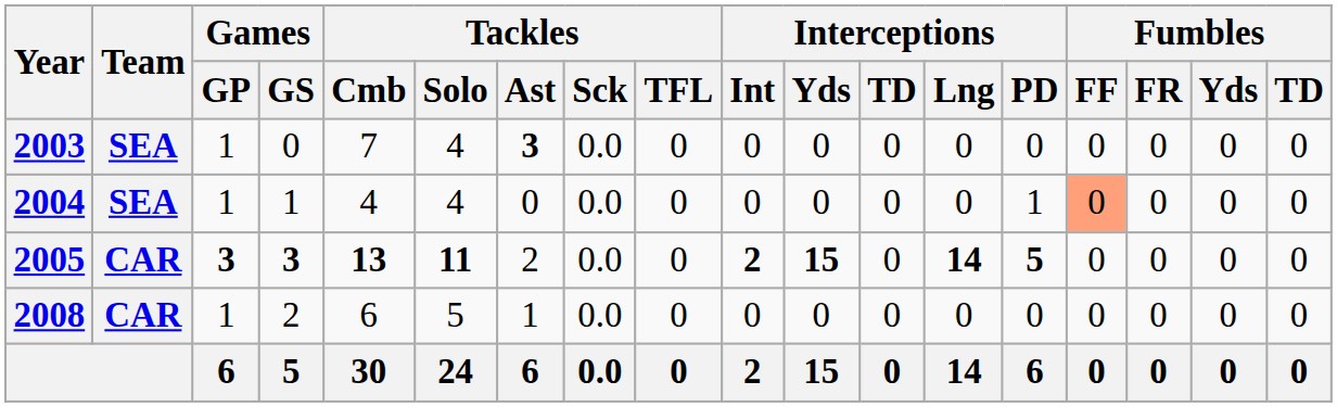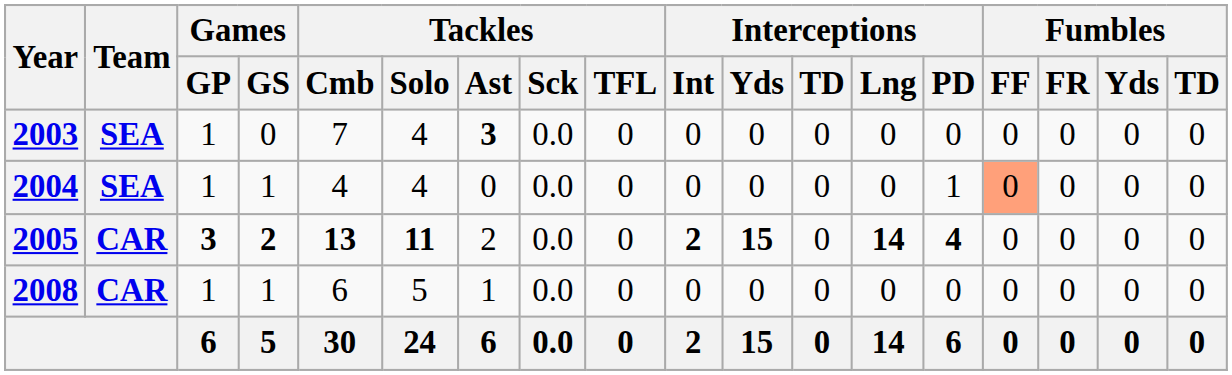 <table class="wikitable" style="text-align:center">
 <tr>
 <th rowspan="2">Year</th>
 <th rowspan="2">Team</th>
 <th colspan="2">Games</th>
 <th colspan="5">Tackles</th>
 <th colspan="5">Interceptions</th>
 <th colspan="4">Fumbles</th>
 </tr>
 <tr>
 <th>GP</th>
 <th>GS</th>
 <th>Cmb</th>
 <th>Solo</th>
 <th>Ast</th>
 <th>Sck</th>
 <th>TFL</th>
 <th>Int</th>
 <th>Yds</th>
 <th>TD</th>
 <th>Lng</th>
 <th>PD</th>
 <th>FF</th>
 <th>FR</th>
 <th>Yds</th>
 <th>TD</th>
 </tr>
 <tr>
 <th><a href='#'>2003</a></th>
 <th><a href='#'>SEA</a></th>
 <td>1</td>
 <td>0</td>
 <td>7</td>
 <td>4</td>
 <td><strong>3</strong></td>
 <td>0.0</td>
 <td>0</td>
 <td>0</td>
 <td>0</td>
 <td>0</td>
 <td>0</td>
 <td>0</td>
 <td>0</td>
 <td>0</td>
 <td>0</td>
 <td>0</td>
 </tr>
 <tr>
 <th><a href='#'>2004</a></th>
 <th><a href='#'>SEA</a></th>
 <td>1</td>
 <td>1</td>
 <td>4</td>
 <td>4</td>
 <td>0</td>
 <td>0.0</td>
 <td>0</td>
 <td>0</td>
 <td>0</td>
 <td>0</td>
 <td>0</td>
 <td>1</td>
 <td style="background: lightsalmon;">0</td>
 <td>0</td>
 <td>0</td>
 <td>0</td>
 </tr>
 <tr>
 <th><a href='#'>2005</a></th>
 <th><a href='#'>CAR</a></th>
 <td><strong>3</strong></td>
-<td><strong>3</strong></td>
+<td><strong>2</strong></td>
 <td><strong>13</strong></td>
 <td><strong>11</strong></td>
 <td>2</td>
 <td>0.0</td>
 <td>0</td>
 <td><strong>2</strong></td>
 <td><strong>15</strong></td>
 <td>0</td>
 <td><strong>14</strong></td>
-<td><strong>5</strong></td>
+<td><strong>4</strong></td>
 <td>0</td>
 <td>0</td>
 <td>0</td>
 <td>0</td>
 </tr>
 <tr>
 <th><a href='#'>2008</a></th>
 <th><a href='#'>CAR</a></th>
 <td>1</td>
-<td>2</td>
+<td>1</td>
 <td>6</td>
 <td>5</td>
 <td>1</td>
 <td>0.0</td>
 <td>0</td>
 <td>0</td>
 <td>0</td>
 <td>0</td>
 <td>0</td>
 <td>0</td>
 <td>0</td>
 <td>0</td>
 <td>0</td>
 <td>0</td>
 </tr>
 <tr>
 <th colspan="2"></th>
 <th>6</th>
 <th>5</th>
 <th>30</th>
 <th>24</th>
 <th>6</th>
 <th>0.0</th>
 <th>0</th>
 <th>2</th>
 <th>15</th>
 <th>0</th>
 <th>14</th>
 <th>6</th>
 <th>0</th>
 <th>0</th>
 <th>0</th>
 <th>0</th>
 </tr>
 </table>
